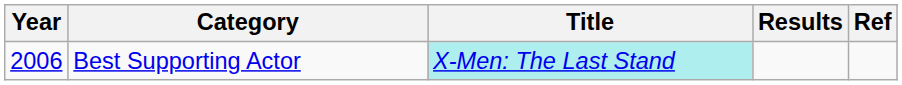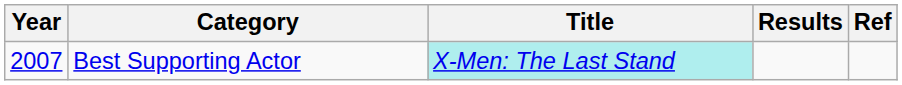 <table class="wikitable">
 <tr>
 <th scope="col" style="width:1em;">Year</th>
 <th scope="col" style="width:35em;">Category</th>
 <th scope="col" style="width:35em;">Title</th>
 <th scope="col" style="width:1em;">Results</th>
 <th scope="col" style="width:1em;">Ref</th>
 </tr>
 <tr>
-<td><a href='#'>2006</a></td>
+<td><a href='#'>2007</a></td>
 <td><a href='#'>Best Supporting Actor</a></td>
 <td style="background: paleturquoise;"><em><a href='#'>X-Men: The Last Stand</a></em></td>
 <td></td>
 <td></td>
 </tr>
 </table>
